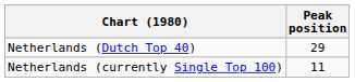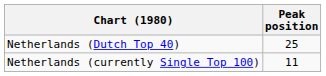 <table class="wikitable">
 <tr>
 <th>Chart (1980)</th>
 <th>Peak<br>position</th>
 </tr>
 <tr>
 <td>Netherlands (<a href='#'>Dutch Top 40</a>)</td>
-<td align="center">29</td>
+<td align="center">25</td>
 </tr>
 <tr>
 <td>Netherlands  (currently <a href='#'>Single Top 100</a>)</td>
 <td align="center">11</td>
 </tr>
 </table>
